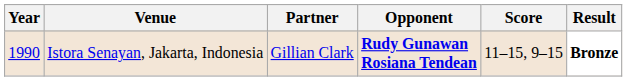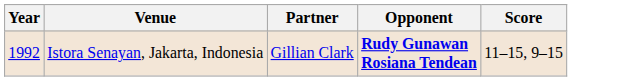 <table class="sortable wikitable" style="font-size: 90%;">
 <tr>
 <th>Year</th>
 <th>Venue</th>
 <th>Partner</th>
 <th>Opponent</th>
 <th>Score</th>
-<th>Result</th>
 </tr>
 <tr style="background:#F3E6D7">
-<td align="center"><a href='#'>1990</a></td>
+<td align="center"><a href='#'>1992</a></td>
 <td align="left"><a href='#'>Istora Senayan</a>, Jakarta, Indonesia</td>
 <td align="left"> <a href='#'>Gillian Clark</a></td>
 <td align="left"><strong> <a href='#'>Rudy Gunawan</a><br> <a href='#'>Rosiana Tendean</a></strong></td>
 <td align="left">11–15, 9–15</td>
-<td style="text-align:left; background:white"> <strong>Bronze</strong></td>
 </tr>
 </table>
